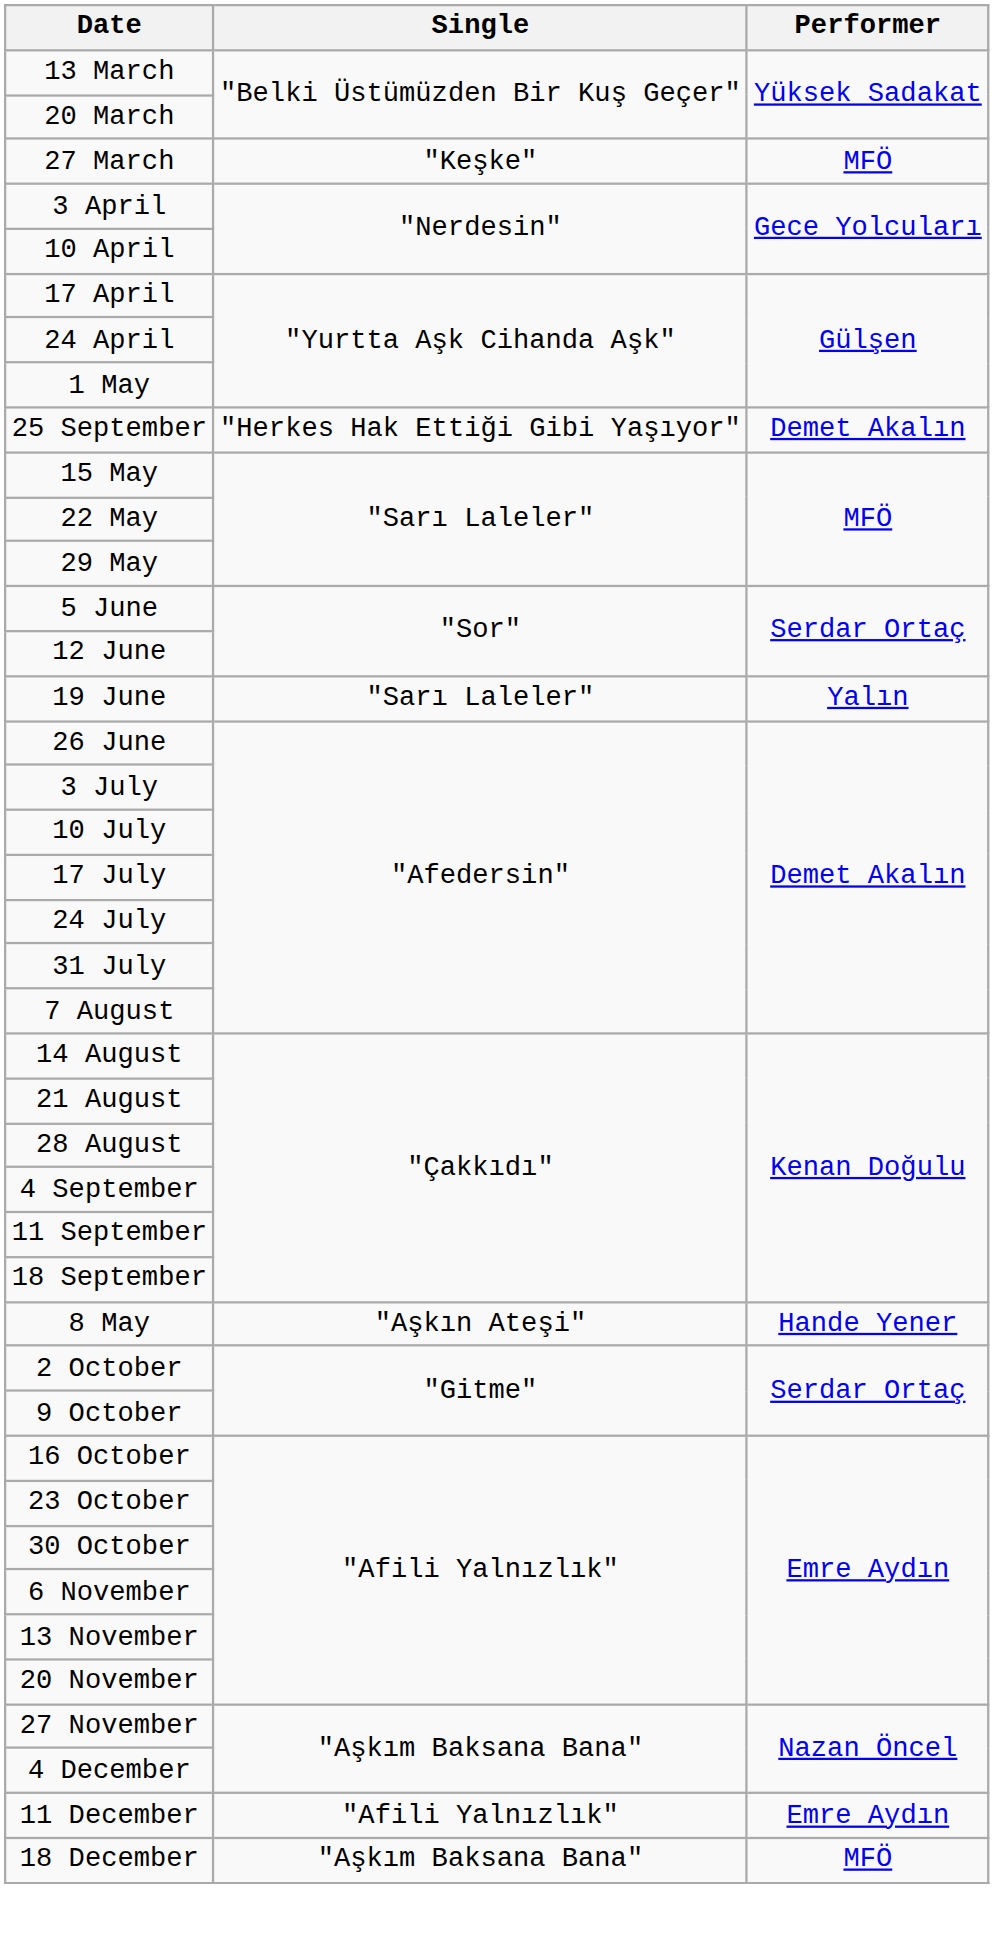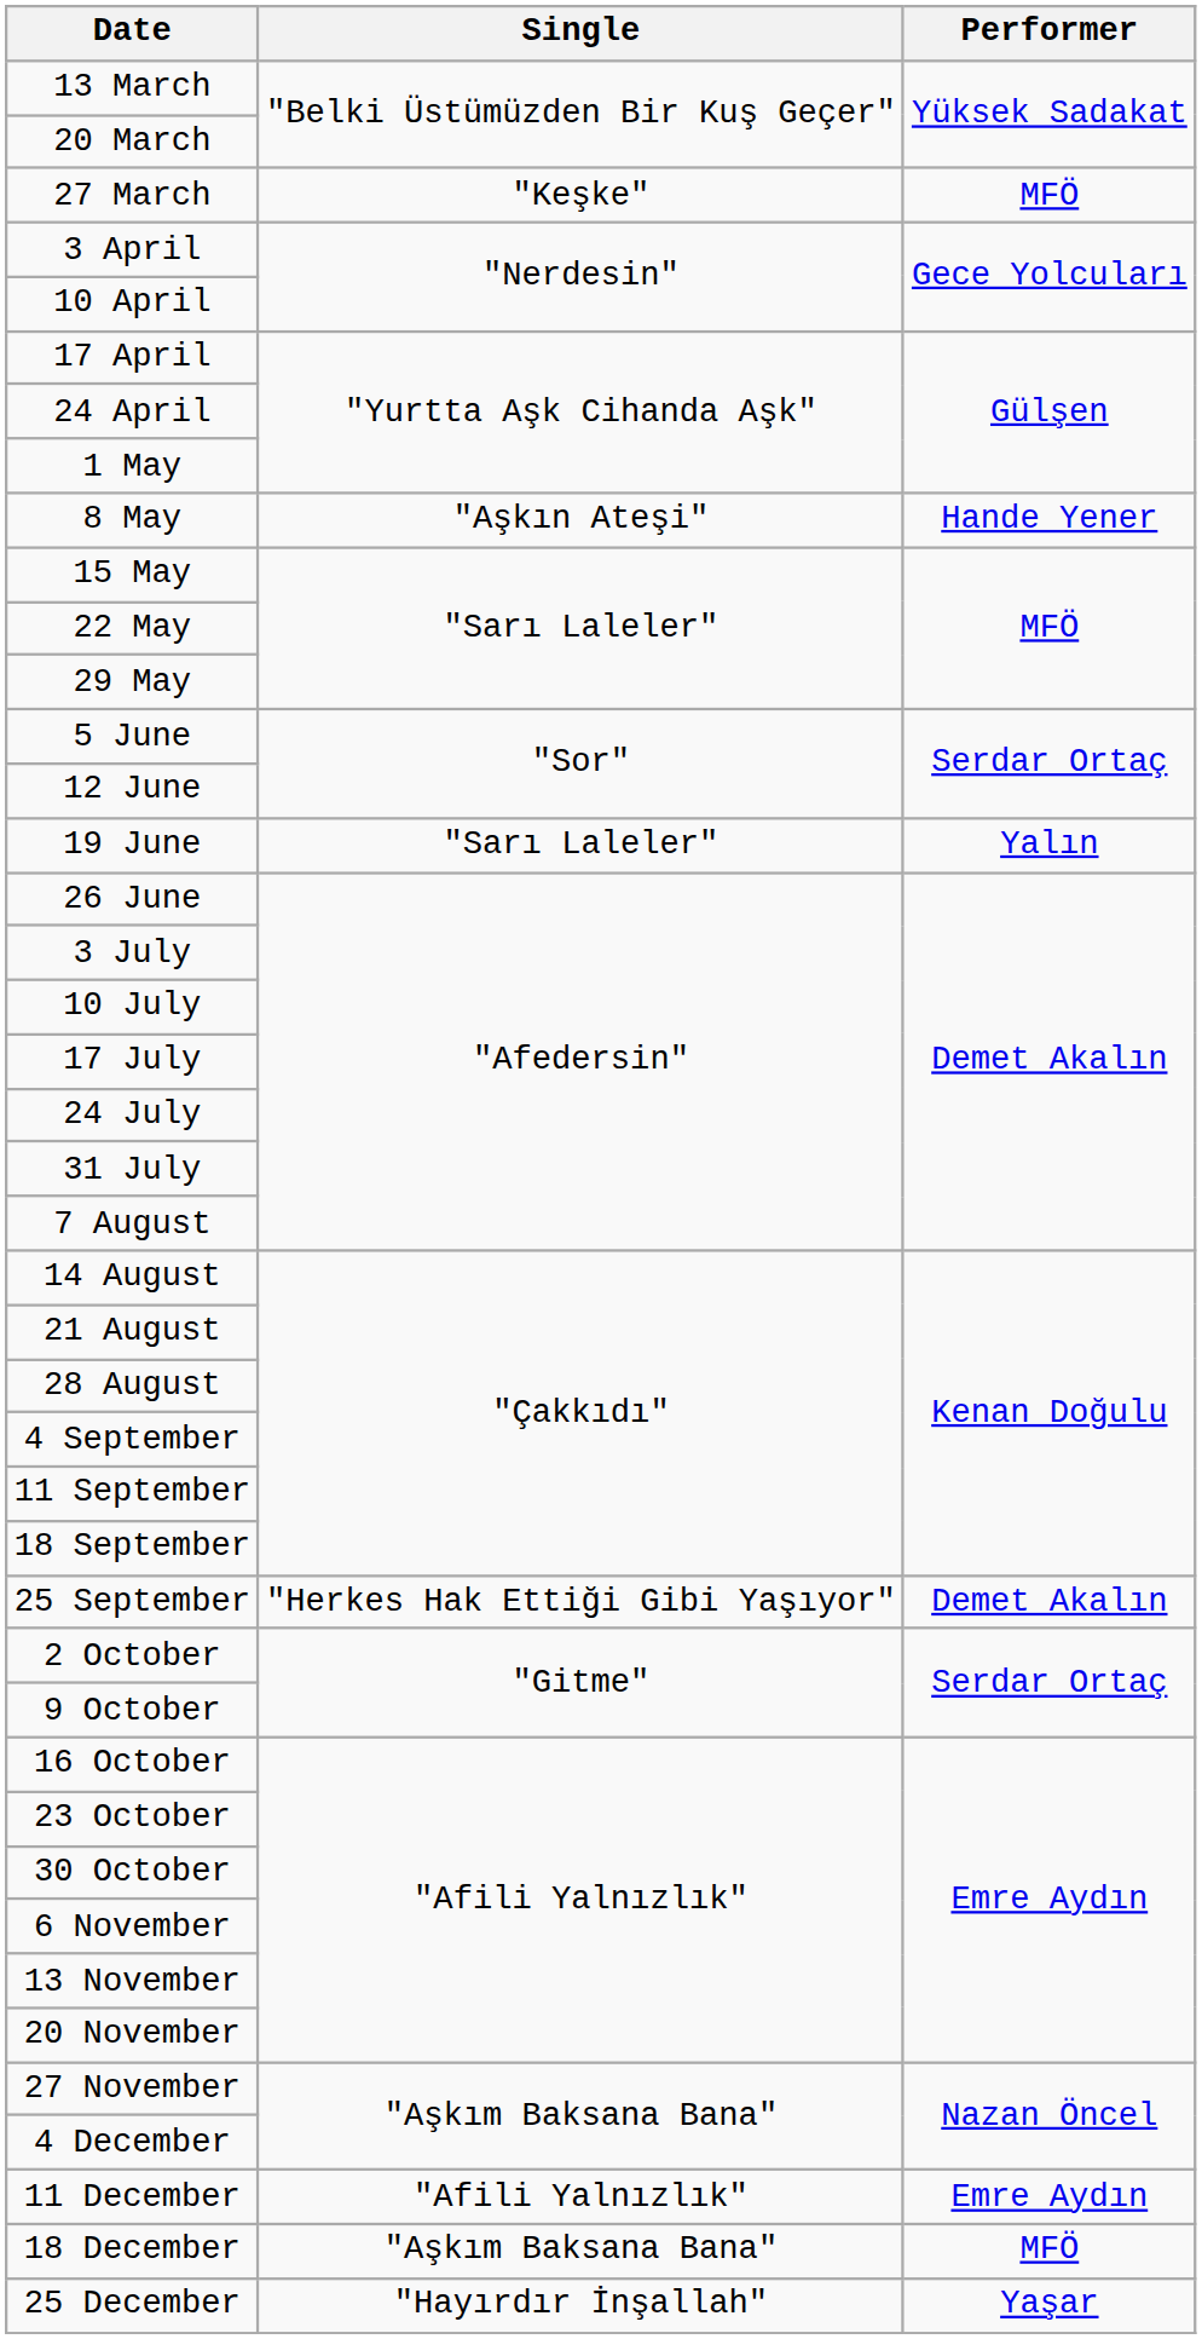 <table class="wikitable" style="font-size: 9pt; text-align: center">
 <tr>
 <th>Date</th>
 <th>Single</th>
 <th>Performer</th>
 </tr>
 <tr>
 <td>13 March</td>
 <td rowspan="2">"Belki Üstümüzden Bir Kuş Geçer"</td>
 <td rowspan="2"><a href='#'>Yüksek Sadakat</a></td>
 </tr>
 <tr>
 <td>20 March</td>
 </tr>
 <tr>
 <td>27 March</td>
 <td>"Keşke"</td>
 <td><a href='#'>MFÖ</a></td>
 </tr>
 <tr>
 <td>3 April</td>
 <td rowspan="2">"Nerdesin"</td>
 <td rowspan="2"><a href='#'>Gece Yolcuları</a></td>
 </tr>
 <tr>
 <td>10 April</td>
 </tr>
 <tr>
 <td>17 April</td>
 <td rowspan="3">"Yurtta Aşk Cihanda Aşk"</td>
 <td rowspan="3"><a href='#'>Gülşen</a></td>
 </tr>
 <tr>
 <td>24 April</td>
 </tr>
 <tr>
 <td>1 May</td>
 </tr>
 <tr>
-<td>25 September</td>
-<td>"Herkes Hak Ettiği Gibi Yaşıyor"</td>
-<td><a href='#'>Demet Akalın</a></td>
+<td>8 May</td>
+<td>"Aşkın Ateşi"</td>
+<td><a href='#'>Hande Yener</a></td>
 </tr>
 <tr>
 <td>15 May</td>
 <td rowspan="3">"Sarı Laleler"</td>
 <td rowspan="3"><a href='#'>MFÖ</a></td>
 </tr>
 <tr>
 <td>22 May</td>
 </tr>
 <tr>
 <td>29 May</td>
 </tr>
 <tr>
 <td>5 June</td>
 <td rowspan="2">"Sor"</td>
 <td rowspan="2"><a href='#'>Serdar Ortaç</a></td>
 </tr>
 <tr>
 <td>12 June</td>
 </tr>
 <tr>
 <td>19 June</td>
 <td>"Sarı Laleler"</td>
 <td><a href='#'>Yalın</a></td>
 </tr>
 <tr>
 <td>26 June</td>
 <td rowspan="7">"Afedersin"</td>
 <td rowspan="7"><a href='#'>Demet Akalın</a></td>
 </tr>
 <tr>
 <td>3 July</td>
 </tr>
 <tr>
 <td>10 July</td>
 </tr>
 <tr>
 <td>17 July</td>
 </tr>
 <tr>
 <td>24 July</td>
 </tr>
 <tr>
 <td>31 July</td>
 </tr>
 <tr>
 <td>7 August</td>
 </tr>
 <tr>
 <td>14 August</td>
 <td rowspan="6">"Çakkıdı"</td>
 <td rowspan="6"><a href='#'>Kenan Doğulu</a></td>
 </tr>
 <tr>
 <td>21 August</td>
 </tr>
 <tr>
 <td>28 August</td>
 </tr>
 <tr>
 <td>4 September</td>
 </tr>
 <tr>
 <td>11 September</td>
 </tr>
 <tr>
 <td>18 September</td>
 </tr>
 <tr>
-<td>8 May</td>
-<td>"Aşkın Ateşi"</td>
-<td><a href='#'>Hande Yener</a></td>
+<td>25 September</td>
+<td>"Herkes Hak Ettiği Gibi Yaşıyor"</td>
+<td><a href='#'>Demet Akalın</a></td>
 </tr>
 <tr>
 <td>2 October</td>
 <td rowspan="2">"Gitme"</td>
 <td rowspan="2"><a href='#'>Serdar Ortaç</a></td>
 </tr>
 <tr>
 <td>9 October</td>
 </tr>
 <tr>
 <td>16 October</td>
 <td rowspan="6">"Afili Yalnızlık"</td>
 <td rowspan="6"><a href='#'>Emre Aydın</a></td>
 </tr>
 <tr>
 <td>23 October</td>
 </tr>
 <tr>
 <td>30 October</td>
 </tr>
 <tr>
 <td>6 November</td>
 </tr>
 <tr>
 <td>13 November</td>
 </tr>
 <tr>
 <td>20 November</td>
 </tr>
 <tr>
 <td>27 November</td>
 <td rowspan="2">"Aşkım Baksana Bana"</td>
 <td rowspan="2"><a href='#'>Nazan Öncel</a></td>
 </tr>
 <tr>
 <td>4 December</td>
 </tr>
 <tr>
 <td>11 December</td>
 <td>"Afili Yalnızlık"</td>
 <td><a href='#'>Emre Aydın</a></td>
 </tr>
 <tr>
 <td>18 December</td>
 <td>"Aşkım Baksana Bana"</td>
 <td><a href='#'>MFÖ</a></td>
 </tr>
 <tr>
+<td>25 December</td>
+<td>"Hayırdır İnşallah"</td>
+<td><a href='#'>Yaşar</a></td>
+</tr>
+<tr>
 </tr>
 </table>
